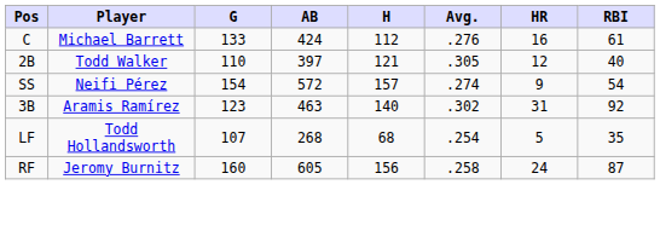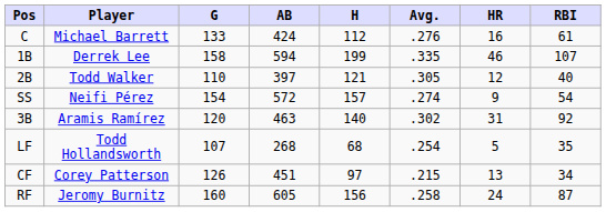 <table class="wikitable sortable">
 <tr>
 <th style="background:#ddf; width:5% ">Pos</th>
 <th style="background:#ddf; width:16%;">Player</th>
 <th style="background:#ddf; width:9%;">G</th>
 <th style="background:#ddf; width:9%;">AB</th>
 <th style="background:#ddf; width:9%;">H</th>
 <th style="background:#ddf; width:9%;">Avg.</th>
 <th style="background:#ddf; width:9%;">HR</th>
 <th style="background:#ddf; width:9%;">RBI</th>
 </tr>
 <tr align=center>
 <td>C</td>
 <td><a href='#'>Michael Barrett</a></td>
 <td>133</td>
 <td>424</td>
 <td>112</td>
 <td>.276</td>
 <td>16</td>
 <td>61</td>
+</tr>
+<tr align=center>
+<td>1B</td>
+<td><a href='#'>Derrek Lee</a></td>
+<td>158</td>
+<td>594</td>
+<td>199</td>
+<td>.335</td>
+<td>46</td>
+<td>107</td>
 </tr>
 <tr align=center>
 <td>2B</td>
 <td><a href='#'>Todd Walker</a></td>
 <td>110</td>
 <td>397</td>
 <td>121</td>
 <td>.305</td>
 <td>12</td>
 <td>40</td>
 </tr>
 <tr align=center>
 <td>SS</td>
 <td><a href='#'>Neifi Pérez</a></td>
 <td>154</td>
 <td>572</td>
 <td>157</td>
 <td>.274</td>
 <td>9</td>
 <td>54</td>
 </tr>
 <tr align=center>
 <td>3B</td>
 <td><a href='#'>Aramis Ramírez</a></td>
-<td>123</td>
+<td>120</td>
 <td>463</td>
 <td>140</td>
 <td>.302</td>
 <td>31</td>
 <td>92</td>
 </tr>
 <tr align=center>
 <td>LF</td>
 <td><a href='#'>Todd Hollandsworth</a></td>
 <td>107</td>
 <td>268</td>
 <td>68</td>
 <td>.254</td>
 <td>5</td>
 <td>35</td>
 </tr>
 <tr align=center>
+<td>CF</td>
+<td><a href='#'>Corey Patterson</a></td>
+<td>126</td>
+<td>451</td>
+<td>97</td>
+<td>.215</td>
+<td>13</td>
+<td>34</td>
+</tr>
+<tr align=center>
 <td>RF</td>
 <td><a href='#'>Jeromy Burnitz</a></td>
 <td>160</td>
 <td>605</td>
 <td>156</td>
 <td>.258</td>
 <td>24</td>
 <td>87</td>
 </tr>
 </table>
